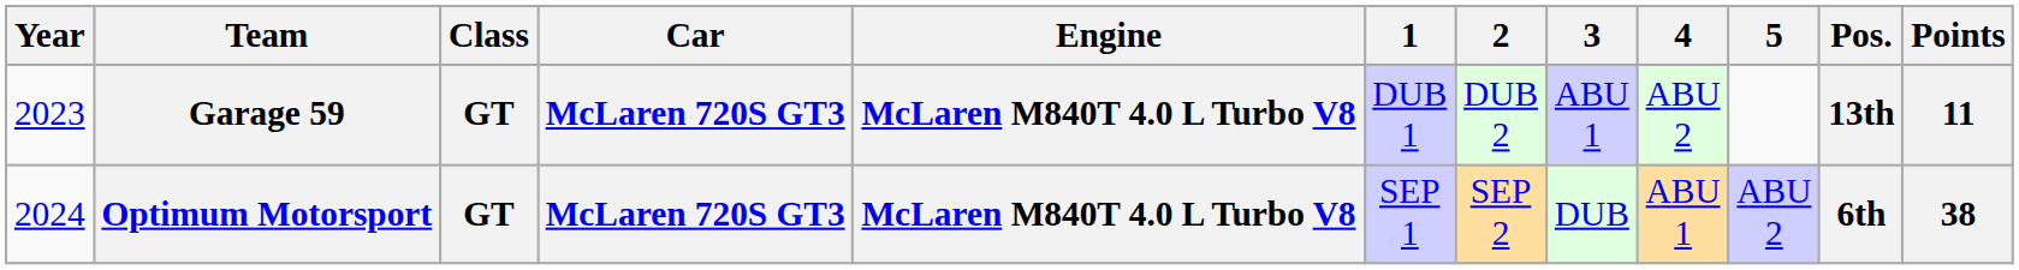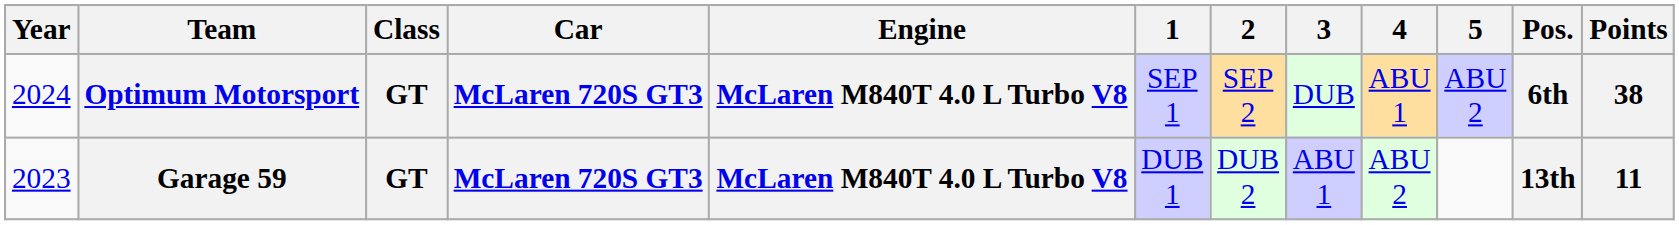 <table class="wikitable" style="text-align:center; font-size:90%">
 <tr>
 <th>Year</th>
 <th>Team</th>
 <th>Class</th>
 <th>Car</th>
 <th>Engine</th>
 <th>1</th>
 <th>2</th>
 <th>3</th>
 <th>4</th>
 <th>5</th>
 <th>Pos.</th>
 <th>Points</th>
 </tr>
 <tr>
+<td><a href='#'>2024</a></td>
+<th><strong><a href='#'>Optimum Motorsport</a></strong></th>
+<th>GT</th>
+<th><a href='#'>McLaren 720S GT3</a></th>
+<th><a href='#'>McLaren</a> M840T 4.0 L Turbo <a href='#'>V8</a></th>
+<td style="background:#CFCFFF;"><a href='#'>SEP<br>1</a><br></td>
+<td style="background:#FFDF9F;"><a href='#'>SEP<br>2</a><br></td>
+<td style="background:#DFFFDF;"><a href='#'>DUB</a><br></td>
+<td style="background:#FFDF9F;"><a href='#'>ABU<br>1</a><br></td>
+<td style="background:#CFCFFF;"><a href='#'>ABU<br>2</a><br></td>
+<th>6th</th>
+<th>38</th>
+</tr>
+<tr>
 <td><a href='#'>2023</a></td>
 <th>Garage 59</th>
 <th>GT</th>
 <th><a href='#'>McLaren 720S GT3</a></th>
 <th><a href='#'>McLaren</a> M840T 4.0 L Turbo <a href='#'>V8</a></th>
 <td style="background:#CFCFFF;"><a href='#'>DUB<br>1</a><br></td>
 <td style="background:#DFFFDF;"><a href='#'>DUB<br>2</a><br></td>
 <td style="background:#CFCFFF;"><a href='#'>ABU<br>1</a><br></td>
 <td style="background:#DFFFDF;"><a href='#'>ABU<br>2</a><br></td>
 <td></td>
 <th>13th</th>
 <th>11</th>
 </tr>
-<tr>
-<td><a href='#'>2024</a></td>
-<th><strong><a href='#'>Optimum Motorsport</a></strong></th>
-<th>GT</th>
-<th><a href='#'>McLaren 720S GT3</a></th>
-<th><a href='#'>McLaren</a> M840T 4.0 L Turbo <a href='#'>V8</a></th>
-<td style="background:#CFCFFF;"><a href='#'>SEP<br>1</a><br></td>
-<td style="background:#FFDF9F;"><a href='#'>SEP<br>2</a><br></td>
-<td style="background:#DFFFDF;"><a href='#'>DUB</a><br></td>
-<td style="background:#FFDF9F;"><a href='#'>ABU<br>1</a><br></td>
-<td style="background:#CFCFFF;"><a href='#'>ABU<br>2</a><br></td>
-<th>6th</th>
-<th>38</th>
-</tr>
 </table>
